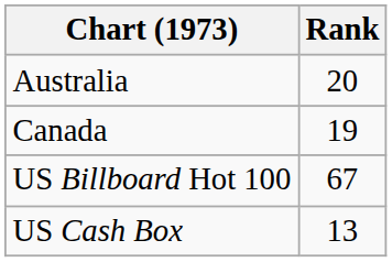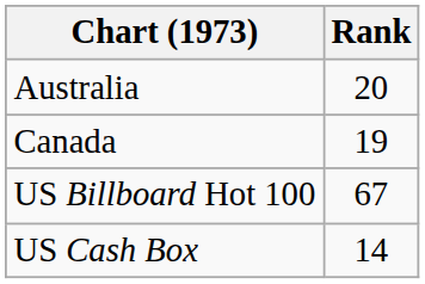 <table class="wikitable sortable">
 <tr>
 <th>Chart (1973)</th>
 <th>Rank</th>
 </tr>
 <tr>
 <td>Australia</td>
 <td style="text-align:center;">20</td>
 </tr>
 <tr>
 <td>Canada</td>
 <td style="text-align:center;">19</td>
 </tr>
 <tr>
 <td>US <em>Billboard</em> Hot 100</td>
 <td style="text-align:center;">67</td>
 </tr>
 <tr>
 <td>US <em>Cash Box</em></td>
-<td style="text-align:center;">13</td>
+<td style="text-align:center;">14</td>
 </tr>
 </table>
